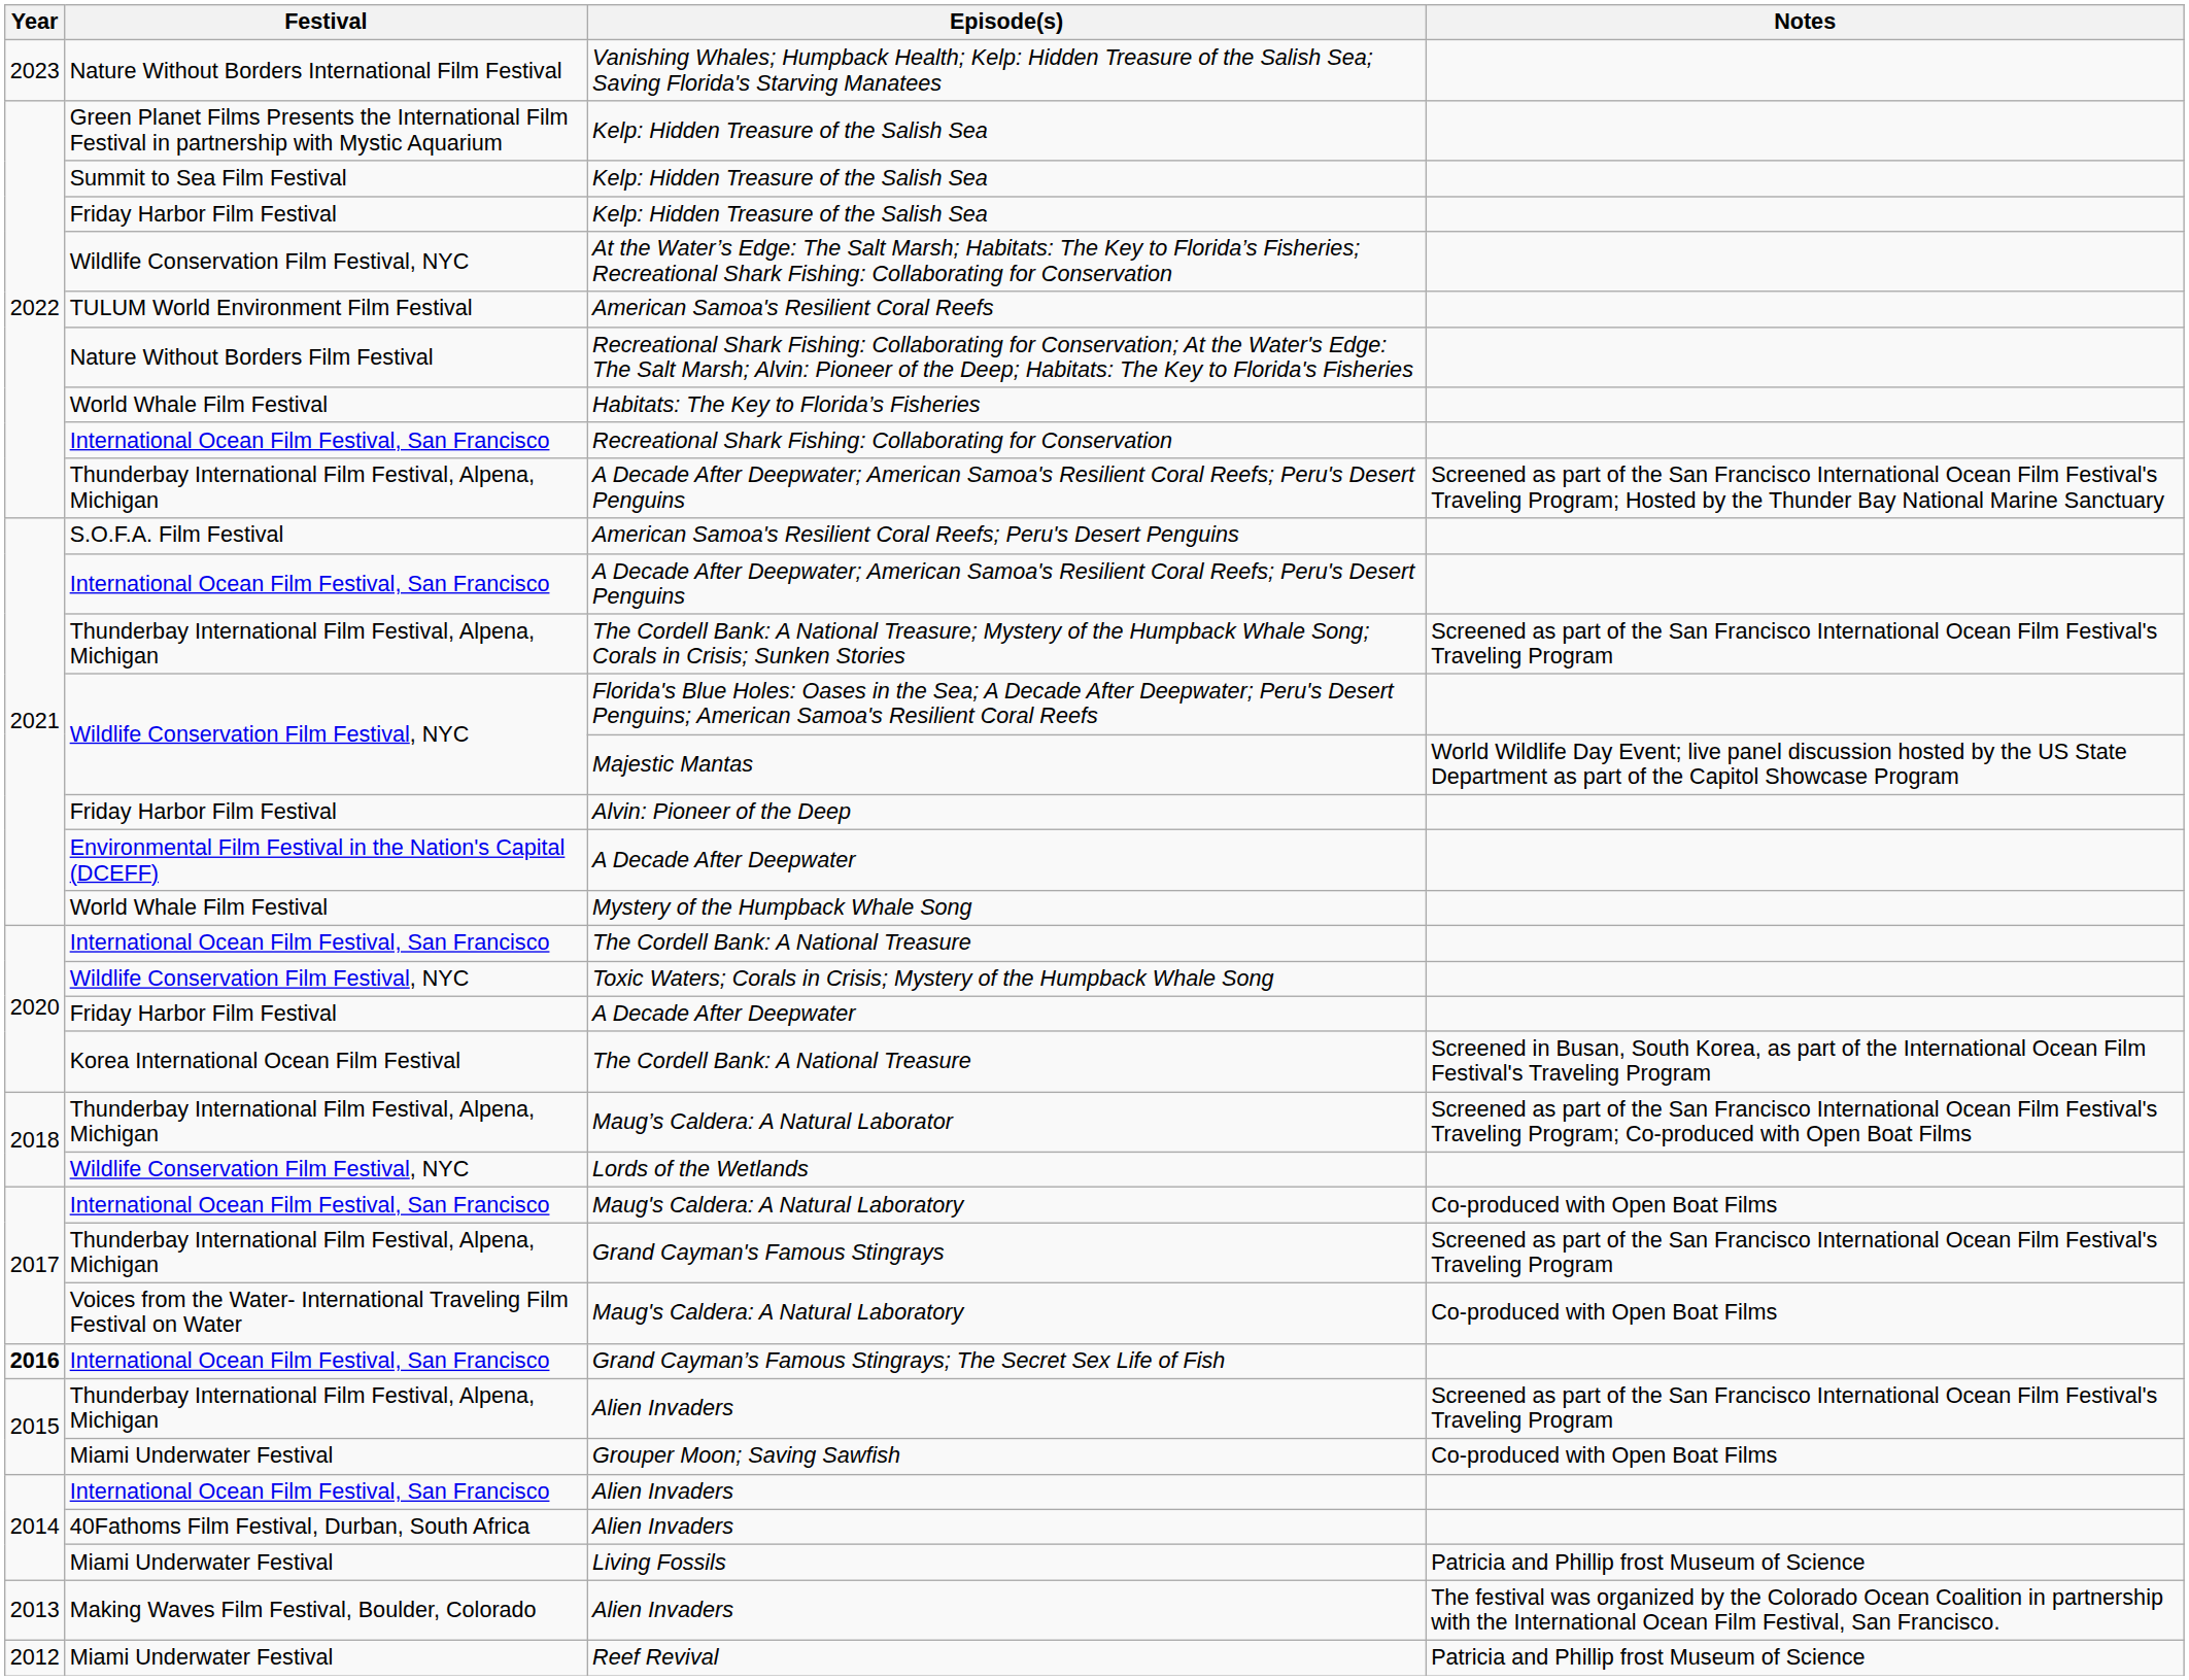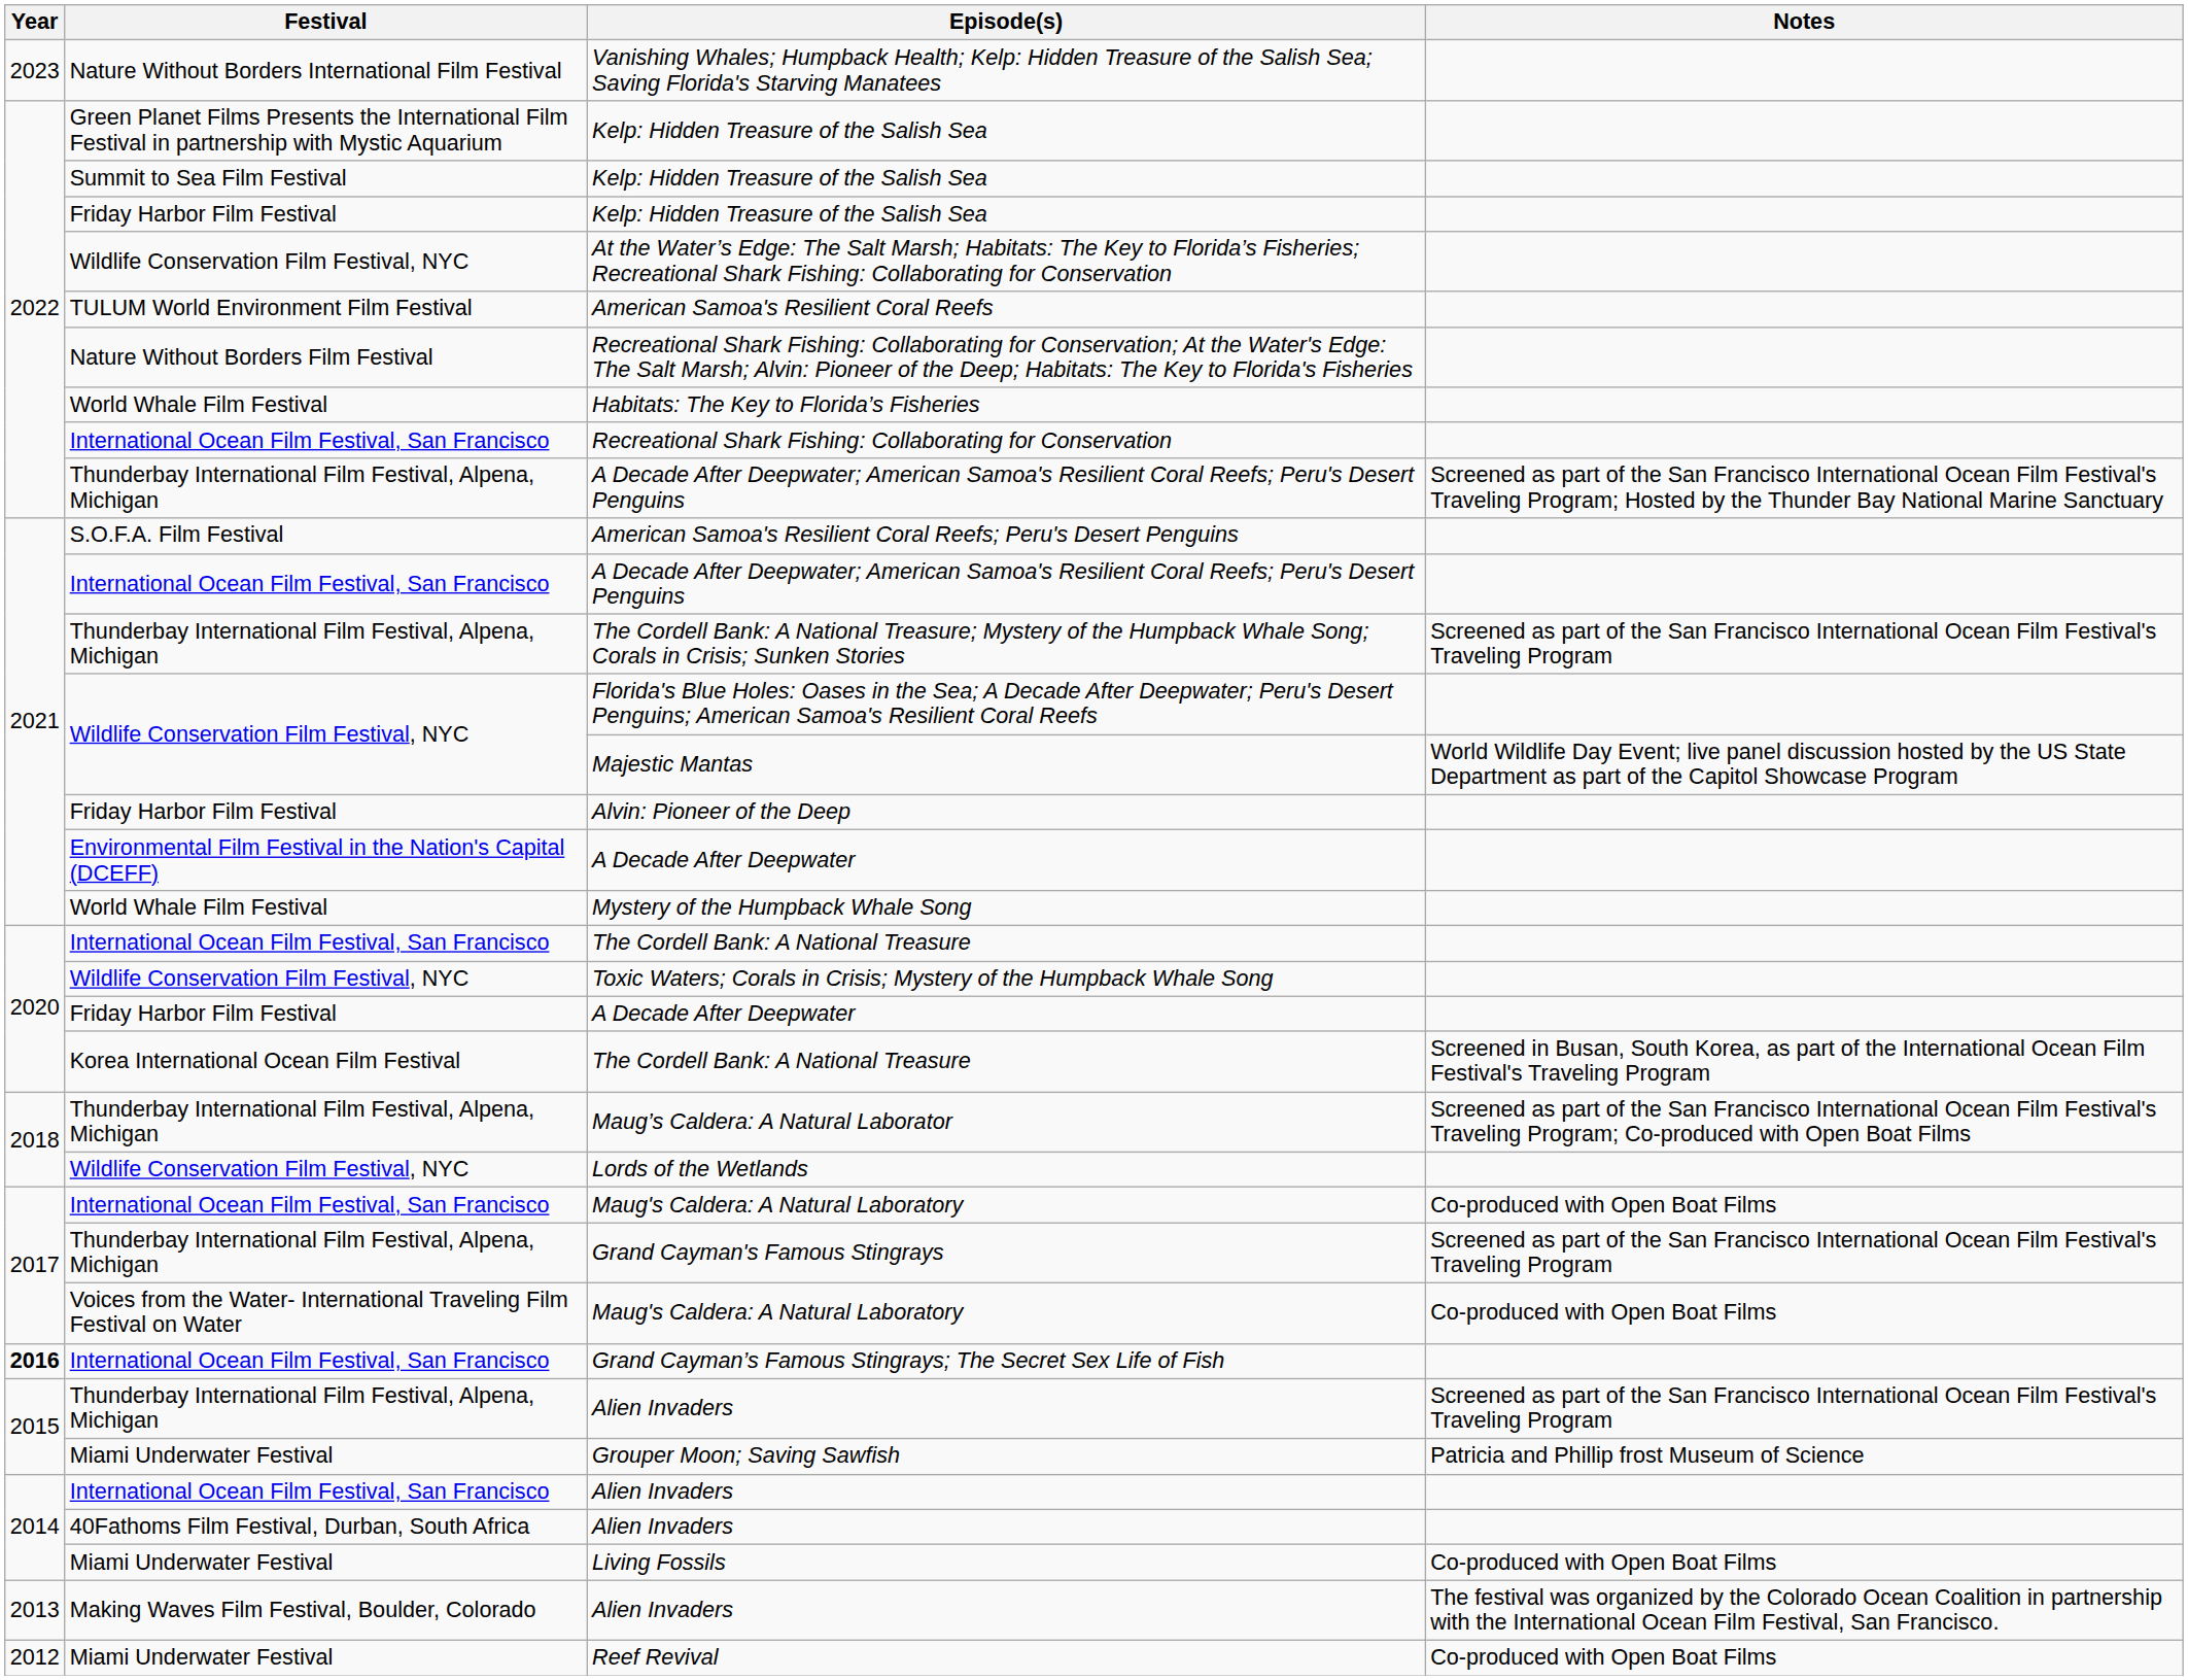 <table class="wikitable">
 <tr>
 <th>Year</th>
 <th>Festival</th>
 <th>Episode(s)</th>
 <th>Notes</th>
 </tr>
 <tr>
 <td rowspan="1">2023</td>
 <td rowspan="1">Nature Without Borders International Film Festival </td>
 <td><em>Vanishing Whales; Humpback Health; Kelp: Hidden Treasure of the Salish Sea; Saving Florida's Starving Manatees</em></td>
 <td></td>
 </tr>
 <tr>
 <td rowspan="9">2022</td>
 <td rowspan="1">Green Planet Films Presents the International Film Festival in partnership with Mystic Aquarium</td>
 <td><em>Kelp: Hidden Treasure of the Salish Sea</em></td>
 <td></td>
 </tr>
 <tr>
 <td rowspan="1">Summit to Sea Film Festival</td>
 <td><em>Kelp: Hidden Treasure of the Salish Sea</em></td>
 <td></td>
 </tr>
 <tr>
 <td rowspan="1">Friday Harbor Film Festival</td>
 <td><em>Kelp: Hidden Treasure of the Salish Sea</em></td>
 <td></td>
 </tr>
 <tr>
 <td rowspan="1">Wildlife Conservation Film Festival, NYC</td>
 <td><em>At the Water’s Edge: The Salt Marsh; Habitats: The Key to Florida’s Fisheries; Recreational Shark Fishing: Collaborating for Conservation</em></td>
 <td></td>
 </tr>
 <tr>
 <td rowspan="1">TULUM World Environment Film Festival </td>
 <td><em>American Samoa's Resilient Coral Reefs</em></td>
 <td></td>
 </tr>
 <tr>
 <td rowspan="1">Nature Without Borders Film Festival </td>
 <td><em>Recreational Shark Fishing: Collaborating for Conservation; At the Water's Edge: The Salt Marsh; Alvin: Pioneer of the Deep; Habitats: The Key to Florida's Fisheries</em></td>
 <td></td>
 </tr>
 <tr>
 <td rowspan="1">World Whale Film Festival</td>
 <td><em>Habitats: The Key to Florida’s Fisheries</em></td>
 <td></td>
 </tr>
 <tr>
 <td rowspan="1"><a href='#'>International Ocean Film Festival, San Francisco</a></td>
 <td><em>Recreational Shark Fishing: Collaborating for Conservation</em></td>
 <td></td>
 </tr>
 <tr>
 <td rowspan="1">Thunderbay International Film Festival, Alpena, Michigan</td>
 <td><em>A Decade After Deepwater; American Samoa's Resilient Coral Reefs; Peru's Desert Penguins</em></td>
 <td>Screened as part of the San Francisco International Ocean Film Festival's Traveling Program; Hosted by the Thunder Bay National Marine Sanctuary</td>
 </tr>
 <tr>
 <td rowspan="8">2021</td>
 <td rowspan="1">S.O.F.A. Film Festival</td>
 <td><em>American Samoa's Resilient Coral Reefs; Peru's Desert Penguins</em></td>
 <td></td>
 </tr>
 <tr>
 <td rowspan="1"><a href='#'>International Ocean Film Festival, San Francisco</a></td>
 <td><em>A Decade After Deepwater; American Samoa's Resilient Coral Reefs; Peru's Desert Penguins</em></td>
 <td></td>
 </tr>
 <tr>
 <td rowspan="1">Thunderbay International Film Festival, Alpena, Michigan</td>
 <td><em>The Cordell Bank: A National Treasure; Mystery of the Humpback Whale Song; Corals in Crisis; Sunken Stories</em></td>
 <td>Screened as part of the San Francisco International Ocean Film Festival's Traveling Program</td>
 </tr>
 <tr>
 <td rowspan="2"><a href='#'>Wildlife Conservation Film Festival</a>, NYC</td>
 <td><em>Florida's Blue Holes: Oases in the Sea; A Decade After Deepwater; Peru's Desert Penguins; American Samoa's Resilient Coral Reefs</em></td>
 <td></td>
 </tr>
 <tr>
 <td><em>Majestic Mantas</em></td>
 <td>World Wildlife Day Event; live panel discussion hosted by the US State Department as part of the Capitol Showcase Program</td>
 </tr>
 <tr>
 <td rowspan="1">Friday Harbor Film Festival</td>
 <td><em>Alvin: Pioneer of the Deep</em></td>
 <td></td>
 </tr>
 <tr>
 <td rowspan="1"><a href='#'>Environmental Film Festival in the Nation's Capital (DCEFF)</a></td>
 <td><em>A Decade After Deepwater</em></td>
 <td></td>
 </tr>
 <tr>
 <td rowspan="1">World Whale Film Festival</td>
 <td><em> Mystery of the Humpback Whale Song</em></td>
 <td></td>
 </tr>
 <tr>
 <td rowspan="4">2020</td>
 <td rowspan="1"><a href='#'>International Ocean Film Festival, San Francisco</a></td>
 <td><em>The Cordell Bank: A National Treasure</em></td>
 <td></td>
 </tr>
 <tr>
 <td rowspan="1"><a href='#'>Wildlife Conservation Film Festival</a>, NYC</td>
 <td><em>Toxic Waters; Corals in Crisis; Mystery of the Humpback Whale Song</em></td>
 <td></td>
 </tr>
 <tr>
 <td rowspan="1">Friday Harbor Film Festival</td>
 <td><em>A Decade After Deepwater</em></td>
 <td></td>
 </tr>
 <tr>
 <td rowspan="1">Korea International Ocean Film Festival</td>
 <td><em>The Cordell Bank: A National Treasure</em></td>
 <td>Screened in Busan, South Korea, as part of the International Ocean Film Festival's Traveling Program</td>
 </tr>
 <tr>
 <td rowspan="2">2018</td>
 <td rowspan="1">Thunderbay International Film Festival, Alpena, Michigan</td>
 <td><em>Maug’s Caldera: A Natural Laborator</em></td>
 <td>Screened as part of the San Francisco International Ocean Film Festival's Traveling Program; Co-produced with Open Boat Films</td>
 </tr>
 <tr>
 <td rowspan="1"><a href='#'>Wildlife Conservation Film Festival</a>, NYC</td>
 <td><em>Lords of the Wetlands</em></td>
 <td></td>
 </tr>
 <tr>
 <td rowspan="3">2017</td>
 <td rowspan="1"><a href='#'>International Ocean Film Festival, San Francisco</a></td>
 <td><em>Maug's Caldera: A Natural Laboratory</em></td>
 <td>Co-produced with Open Boat Films</td>
 </tr>
 <tr>
 <td rowspan="1">Thunderbay International Film Festival, Alpena, Michigan</td>
 <td><em>Grand Cayman's Famous Stingrays</em></td>
 <td>Screened as part of the San Francisco International Ocean Film Festival's Traveling Program</td>
 </tr>
 <tr>
 <td rowspan="1">Voices from the Water- International Traveling Film Festival on Water</td>
 <td><em>Maug's Caldera: A Natural Laboratory</em></td>
 <td>Co-produced with Open Boat Films</td>
 </tr>
 <tr>
 <td rowspan="1"><strong>2016</strong></td>
 <td rowspan="1"><a href='#'>International Ocean Film Festival, San Francisco</a></td>
 <td><em>Grand Cayman’s Famous Stingrays; The Secret Sex Life of Fish</em></td>
 <td></td>
 </tr>
 <tr>
 <td rowspan="2">2015</td>
 <td rowspan="1">Thunderbay International Film Festival, Alpena, Michigan</td>
 <td><em>Alien Invaders</em></td>
 <td>Screened as part of the San Francisco International Ocean Film Festival's Traveling Program</td>
 </tr>
 <tr>
 <td rowspan="1">Miami Underwater Festival</td>
 <td><em>Grouper Moon; Saving Sawfish</em></td>
-<td>Co-produced with Open Boat Films</td>
+<td>Patricia and Phillip frost Museum of Science</td>
 </tr>
 <tr>
 <td rowspan="3">2014</td>
 <td rowspan="1"><a href='#'>International Ocean Film Festival, San Francisco</a></td>
 <td><em>Alien Invaders</em></td>
 <td></td>
 </tr>
 <tr>
 <td rowspan="1">40Fathoms Film Festival, Durban, South Africa</td>
 <td><em>Alien Invaders</em></td>
 <td></td>
 </tr>
 <tr>
 <td rowspan="1">Miami Underwater Festival</td>
 <td><em>Living Fossils</em></td>
-<td>Patricia and Phillip frost Museum of Science</td>
+<td>Co-produced with Open Boat Films</td>
 </tr>
 <tr>
 <td rowspan="1">2013</td>
 <td rowspan="1">Making Waves Film Festival, Boulder, Colorado</td>
 <td><em>Alien Invaders</em></td>
 <td>The festival was organized by the Colorado Ocean Coalition in partnership with the International Ocean Film Festival, San Francisco.</td>
 </tr>
 <tr>
 <td rowspan="1">2012</td>
 <td rowspan="1">Miami Underwater Festival</td>
 <td><em>Reef Revival</em></td>
-<td>Patricia and Phillip frost Museum of Science</td>
+<td>Co-produced with Open Boat Films</td>
 </tr>
 <tr>
 </tr>
 </table>
